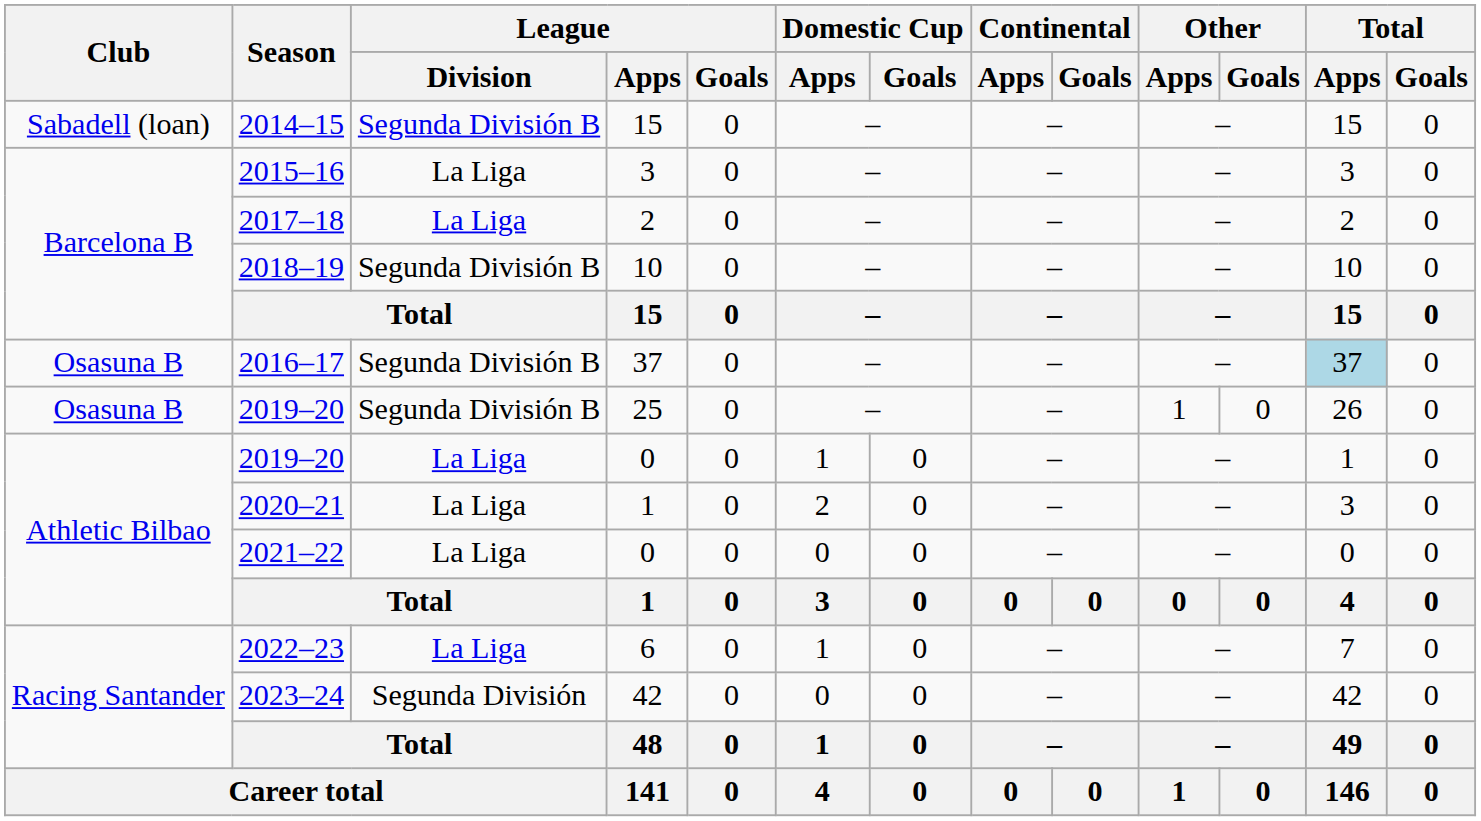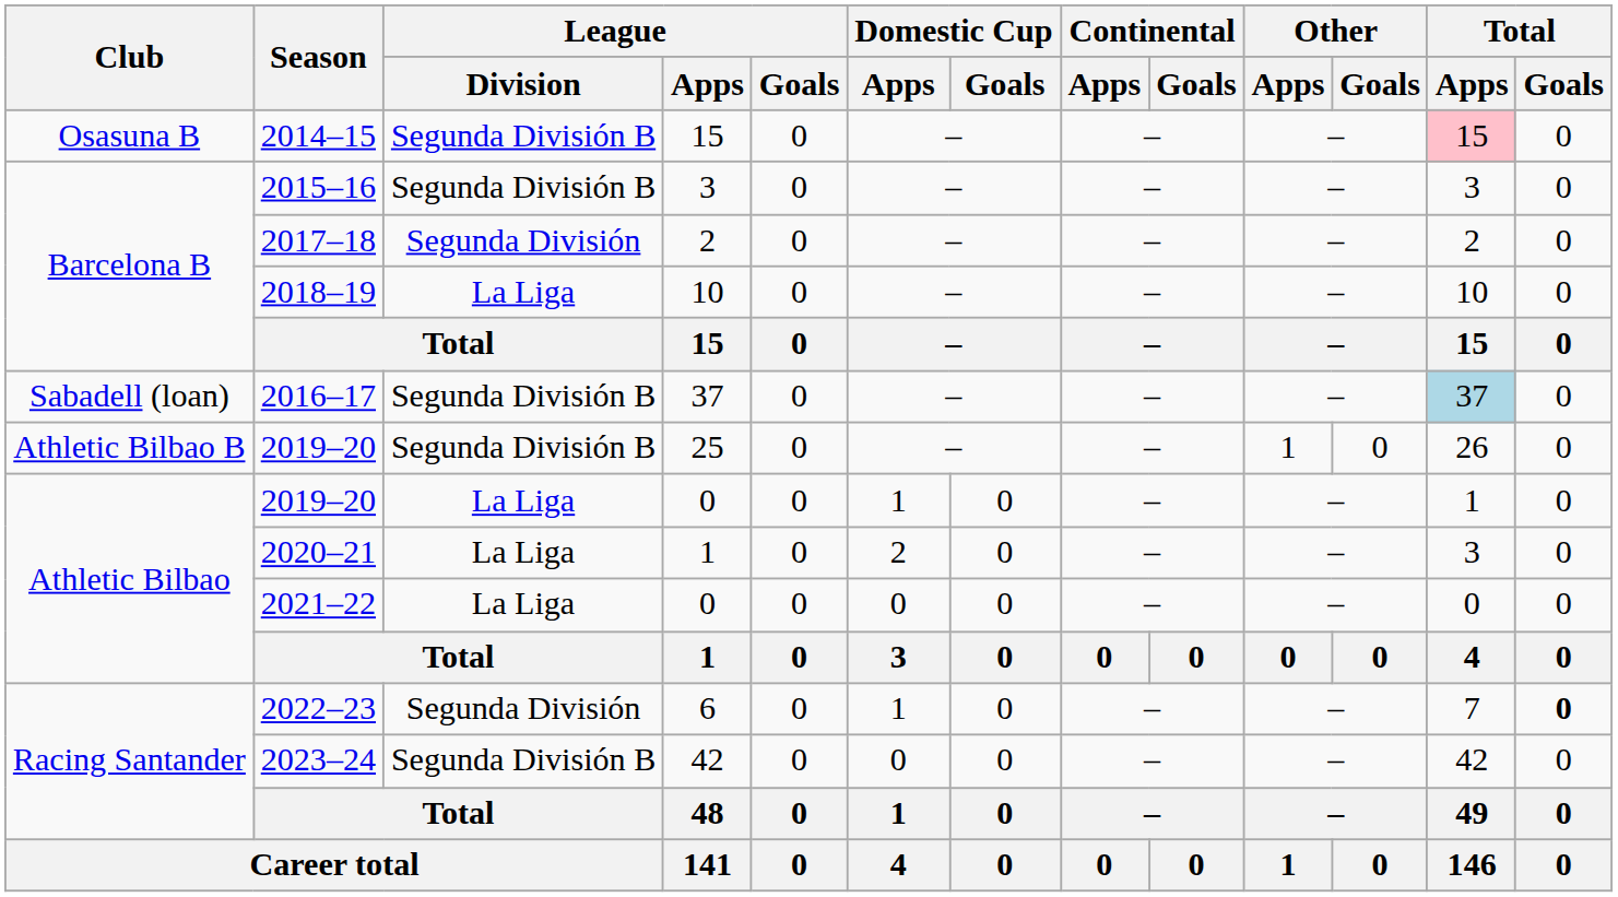 <table class="wikitable" style="text-align:center">
 <tr>
 <th rowspan="2">Club</th>
 <th rowspan="2">Season</th>
 <th colspan="3">League</th>
 <th colspan="2">Domestic Cup</th>
 <th colspan="2">Continental</th>
 <th colspan="2">Other</th>
 <th colspan="2">Total</th>
 </tr>
 <tr>
 <th>Division</th>
 <th>Apps</th>
 <th>Goals</th>
 <th>Apps</th>
 <th>Goals</th>
 <th>Apps</th>
 <th>Goals</th>
 <th>Apps</th>
 <th>Goals</th>
 <th>Apps</th>
 <th>Goals</th>
 </tr>
 <tr>
-<td><a href='#'>Sabadell</a> (loan)</td>
+<td><a href='#'>Osasuna B</a></td>
 <td><a href='#'>2014–15</a></td>
 <td><a href='#'>Segunda División B</a></td>
 <td>15</td>
 <td>0</td>
 <td colspan="2">–</td>
 <td colspan="2">–</td>
 <td colspan="2">–</td>
-<td>15</td>
+<td style="background: pink;">15</td>
 <td>0</td>
 </tr>
 <tr>
 <td rowspan="4"><a href='#'>Barcelona B</a></td>
 <td><a href='#'>2015–16</a></td>
-<td>La Liga</td>
+<td>Segunda División B</td>
 <td>3</td>
 <td>0</td>
 <td colspan="2">–</td>
 <td colspan="2">–</td>
 <td colspan="2">–</td>
 <td>3</td>
 <td>0</td>
 </tr>
 <tr>
 <td><a href='#'>2017–18</a></td>
-<td><a href='#'>La Liga</a></td>
+<td><a href='#'>Segunda División</a></td>
 <td>2</td>
 <td>0</td>
 <td colspan="2">–</td>
 <td colspan="2">–</td>
 <td colspan="2">–</td>
 <td>2</td>
 <td>0</td>
 </tr>
 <tr>
 <td><a href='#'>2018–19</a></td>
-<td>Segunda División B</td>
+<td><a href='#'>La Liga</a></td>
 <td>10</td>
 <td>0</td>
 <td colspan="2">–</td>
 <td colspan="2">–</td>
 <td colspan="2">–</td>
 <td>10</td>
 <td>0</td>
 </tr>
 <tr>
 <th colspan="2">Total</th>
 <th>15</th>
 <th>0</th>
 <th colspan="2">–</th>
 <th colspan="2">–</th>
 <th colspan="2">–</th>
 <th>15</th>
 <th>0</th>
 </tr>
 <tr>
-<td><a href='#'>Osasuna B</a></td>
+<td><a href='#'>Sabadell</a> (loan)</td>
 <td><a href='#'>2016–17</a></td>
 <td>Segunda División B</td>
 <td>37</td>
 <td>0</td>
 <td colspan="2">–</td>
 <td colspan="2">–</td>
 <td colspan="2">–</td>
 <td style="background: lightblue;">37</td>
 <td>0</td>
 </tr>
 <tr>
-<td><a href='#'>Osasuna B</a></td>
+<td><a href='#'>Athletic Bilbao B</a></td>
 <td><a href='#'>2019–20</a></td>
 <td>Segunda División B</td>
 <td>25</td>
 <td>0</td>
 <td colspan="2">–</td>
 <td colspan="2">–</td>
 <td>1</td>
 <td>0</td>
 <td>26</td>
 <td>0</td>
 </tr>
 <tr>
 <td rowspan="4"><a href='#'>Athletic Bilbao</a></td>
 <td><a href='#'>2019–20</a></td>
 <td><a href='#'>La Liga</a></td>
 <td>0</td>
 <td>0</td>
 <td>1</td>
 <td>0</td>
 <td colspan="2">–</td>
 <td colspan="2">–</td>
 <td>1</td>
 <td>0</td>
 </tr>
 <tr>
 <td><a href='#'>2020–21</a></td>
 <td>La Liga</td>
 <td>1</td>
 <td>0</td>
 <td>2</td>
 <td>0</td>
 <td colspan="2">–</td>
 <td colspan="2">–</td>
 <td>3</td>
 <td>0</td>
 </tr>
 <tr>
 <td><a href='#'>2021–22</a></td>
 <td>La Liga</td>
 <td>0</td>
 <td>0</td>
 <td>0</td>
 <td>0</td>
 <td colspan="2">–</td>
 <td colspan="2">–</td>
 <td>0</td>
 <td>0</td>
 </tr>
 <tr>
 <th colspan="2">Total</th>
 <th>1</th>
 <th>0</th>
 <th>3</th>
 <th>0</th>
 <th>0</th>
 <th>0</th>
 <th>0</th>
 <th>0</th>
 <th>4</th>
 <th>0</th>
 </tr>
 <tr>
 <td rowspan="3"><a href='#'>Racing Santander</a></td>
 <td><a href='#'>2022–23</a></td>
-<td><a href='#'>La Liga</a></td>
+<td>Segunda División</td>
 <td>6</td>
 <td>0</td>
 <td>1</td>
 <td>0</td>
 <td colspan="2">–</td>
 <td colspan="2">–</td>
 <td>7</td>
-<td>0</td>
+<td><strong>0</strong></td>
 </tr>
 <tr>
 <td><a href='#'>2023–24</a></td>
-<td>Segunda División</td>
+<td>Segunda División B</td>
 <td>42</td>
 <td>0</td>
 <td>0</td>
 <td>0</td>
 <td colspan="2">–</td>
 <td colspan="2">–</td>
 <td>42</td>
 <td>0</td>
 </tr>
 <tr>
 <th colspan="2">Total</th>
 <th>48</th>
 <th>0</th>
 <th>1</th>
 <th>0</th>
 <th colspan="2">–</th>
 <th colspan="2">–</th>
 <th>49</th>
 <th>0</th>
 </tr>
 <tr>
 <th colspan="3">Career total</th>
 <th>141</th>
 <th>0</th>
 <th>4</th>
 <th>0</th>
 <th>0</th>
 <th>0</th>
 <th>1</th>
 <th>0</th>
 <th>146</th>
 <th>0</th>
 </tr>
 </table>
